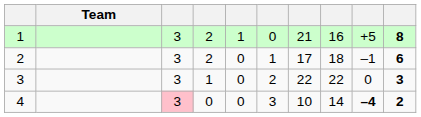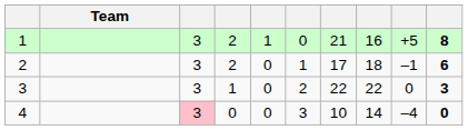 <table class="wikitable" style="text-align: center; font-size: 100%;">
 <tr>
 <th width="30"></th>
 <th width="140">Team</th>
 <th width="30"></th>
 <th width="30"></th>
 <th width="30"></th>
 <th width="30"></th>
 <th width="30"></th>
 <th width="30"></th>
 <th width="30"></th>
 <th width="30"></th>
 </tr>
 <tr style="background-color: #ccffcc;">
 <td>1</td>
 <td align=left><strong></strong></td>
 <td>3</td>
 <td>2</td>
 <td>1</td>
 <td>0</td>
 <td>21</td>
 <td>16</td>
 <td>+5</td>
 <td><strong>8</strong></td>
 </tr>
 <tr>
 <td>2</td>
 <td align=left></td>
 <td>3</td>
 <td>2</td>
 <td>0</td>
 <td>1</td>
 <td>17</td>
 <td>18</td>
 <td>–1</td>
 <td><strong>6</strong></td>
 </tr>
 <tr>
 <td>3</td>
 <td align=left></td>
 <td>3</td>
 <td>1</td>
 <td>0</td>
 <td>2</td>
 <td>22</td>
 <td>22</td>
 <td>0</td>
 <td><strong>3</strong></td>
 </tr>
 <tr>
 <td>4</td>
 <td align=left></td>
 <td style="background: pink;">3</td>
 <td>0</td>
 <td>0</td>
 <td>3</td>
 <td>10</td>
 <td>14</td>
-<td><strong>–4</strong></td>
-<td><strong>2</strong></td>
+<td>–4</td>
+<td><strong>0</strong></td>
 </tr>
 </table>
